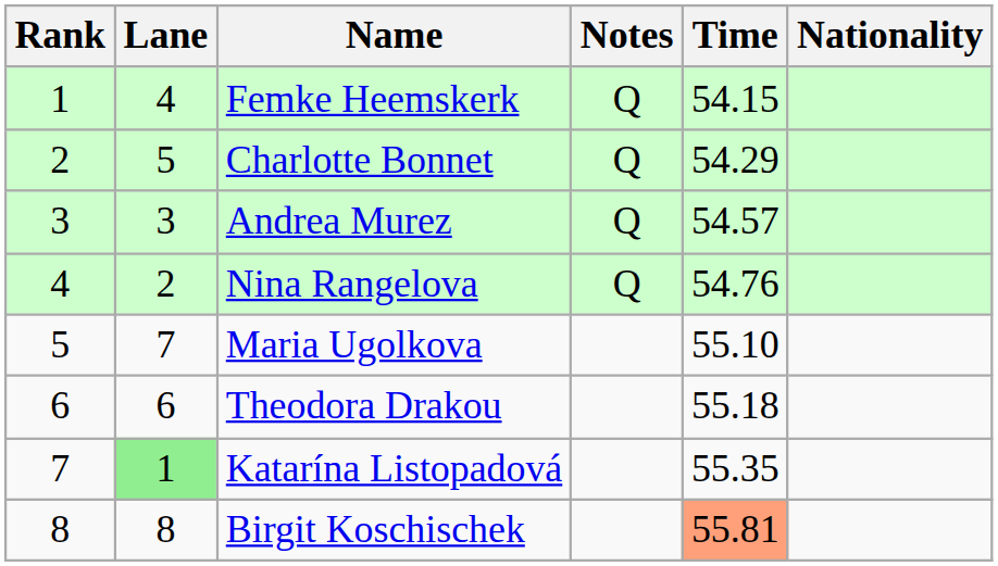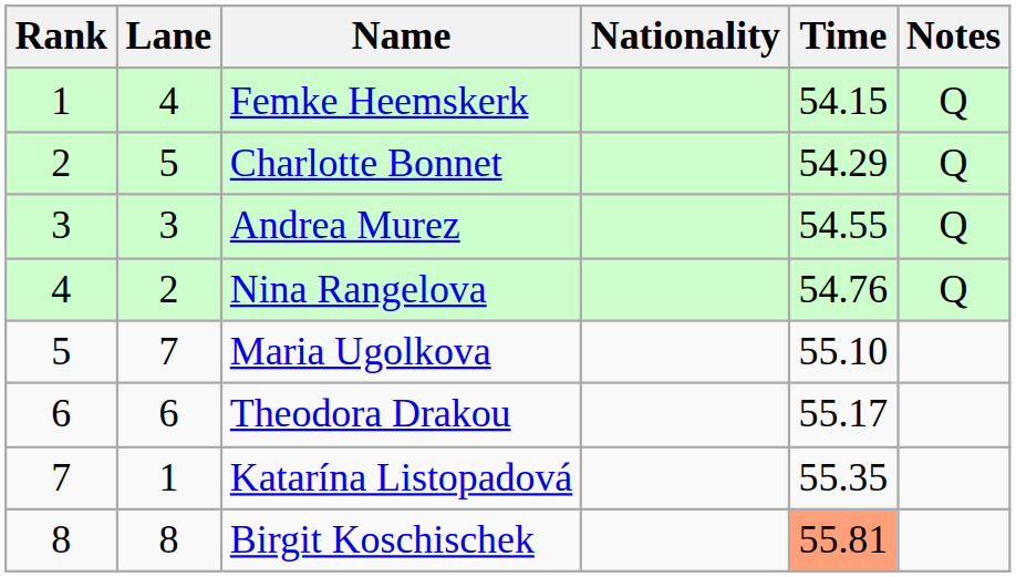 <table class="wikitable sortable" style="text-align:center">
 <tr>
 <th>Rank</th>
 <th>Lane</th>
 <th>Name</th>
+<th>Nationality</th>
+<th>Time</th>
 <th>Notes</th>
-<th>Time</th>
-<th>Nationality</th>
 </tr>
 <tr bgcolor=ccffcc>
 <td>1</td>
 <td>4</td>
 <td align=left><a href='#'>Femke Heemskerk</a></td>
+<td align=left></td>
+<td>54.15</td>
 <td>Q</td>
-<td>54.15</td>
-<td align=left></td>
 </tr>
 <tr bgcolor=ccffcc>
 <td>2</td>
 <td>5</td>
 <td align=left><a href='#'>Charlotte Bonnet</a></td>
+<td align=left></td>
+<td>54.29</td>
 <td>Q</td>
-<td>54.29</td>
-<td align=left></td>
 </tr>
 <tr bgcolor=ccffcc>
 <td>3</td>
 <td>3</td>
 <td align=left><a href='#'>Andrea Murez</a></td>
+<td align=left></td>
+<td>54.55</td>
 <td>Q</td>
-<td>54.57</td>
-<td align=left></td>
 </tr>
 <tr bgcolor=ccffcc>
 <td>4</td>
 <td>2</td>
 <td align=left><a href='#'>Nina Rangelova</a></td>
+<td align=left></td>
+<td>54.76</td>
 <td>Q</td>
-<td>54.76</td>
-<td align=left></td>
 </tr>
 <tr>
 <td>5</td>
 <td>7</td>
 <td align=left><a href='#'>Maria Ugolkova</a></td>
+<td align=left></td>
+<td>55.10</td>
 <td></td>
-<td>55.10</td>
-<td align=left></td>
 </tr>
 <tr>
 <td>6</td>
 <td>6</td>
 <td align=left><a href='#'>Theodora Drakou</a></td>
+<td align=left></td>
+<td>55.17</td>
 <td></td>
-<td>55.18</td>
-<td align=left></td>
 </tr>
 <tr>
 <td>7</td>
-<td style="background: lightgreen;">1</td>
+<td>1</td>
 <td align=left><a href='#'>Katarína Listopadová</a></td>
+<td align=left></td>
+<td>55.35</td>
 <td></td>
-<td>55.35</td>
-<td align=left></td>
 </tr>
 <tr>
 <td>8</td>
 <td>8</td>
 <td align=left><a href='#'>Birgit Koschischek</a></td>
+<td align=left></td>
+<td style="background: lightsalmon;">55.81</td>
 <td></td>
-<td style="background: lightsalmon;">55.81</td>
-<td align=left></td>
 </tr>
 </table>
